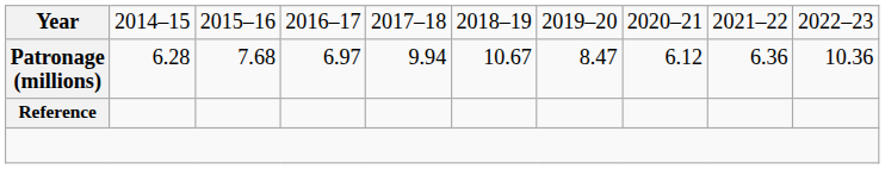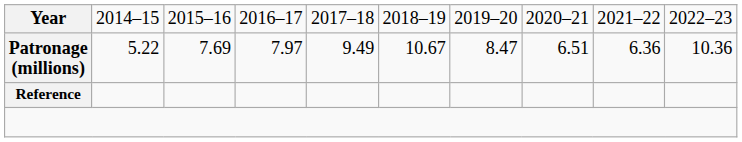 <table class="wikitable" style="text-align:right; white-space:nowrap; float:left; margin-right: 2em;">
 <tr>
 <th>Year</th>
 <td>2014–15</td>
 <td>2015–16</td>
 <td>2016–17</td>
 <td>2017–18</td>
 <td>2018–19</td>
 <td>2019–20</td>
 <td>2020–21</td>
 <td>2021–22</td>
 <td>2022–23</td>
 </tr>
 <tr style="vertical-align: top;">
 <th>Patronage<br><span>(millions)</span></th>
-<td>6.28<br></td>
-<td>7.68</td>
-<td>6.97</td>
-<td>9.94<br></td>
+<td>5.22<br></td>
+<td>7.69</td>
+<td>7.97</td>
+<td>9.49<br></td>
 <td>10.67</td>
 <td>8.47<br></td>
-<td>6.12<br></td>
+<td>6.51<br></td>
 <td>6.36<br></td>
 <td>10.36</td>
 </tr>
 <tr style="font-size:85%">
 <th>Reference<br></th>
 <td><br></td>
 <td><br></td>
 <td><br></td>
 <td><br></td>
 <td></td>
 <td></td>
 <td></td>
 <td></td>
 <td></td>
 </tr>
 <tr>
 <td colspan="11" style="text-align:center;"><br></td>
 </tr>
 </table>
